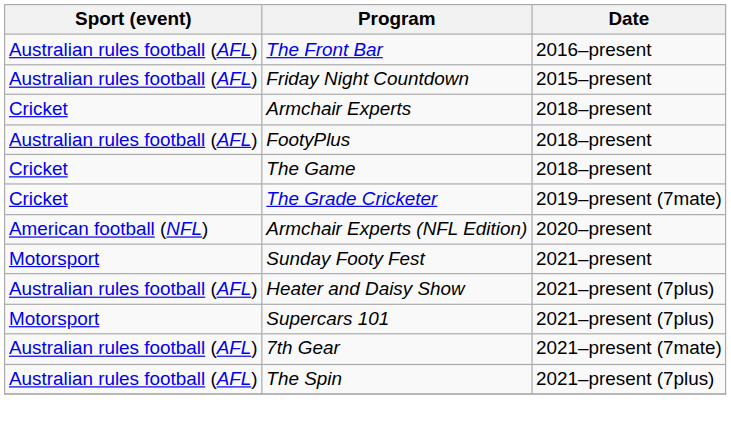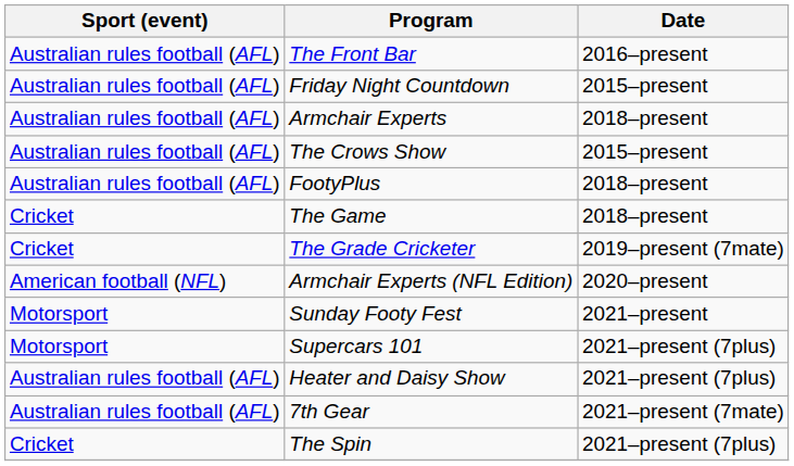 <table class="wikitable">
 <tr>
 <th>Sport (event)</th>
 <th>Program</th>
 <th>Date</th>
 </tr>
 <tr>
 <td><a href='#'>Australian rules football</a> (<em><a href='#'>AFL</a></em>)</td>
 <td><em><a href='#'>The Front Bar</a></em></td>
 <td>2016–present</td>
 </tr>
 <tr>
 <td><a href='#'>Australian rules football</a> (<em><a href='#'>AFL</a></em>)</td>
 <td><em>Friday Night Countdown</em></td>
 <td>2015–present</td>
 </tr>
 <tr>
-<td><a href='#'>Cricket</a></td>
+<td><a href='#'>Australian rules football</a> (<em><a href='#'>AFL</a></em>)</td>
 <td><em>Armchair Experts</em></td>
 <td>2018–present</td>
+</tr>
+<tr>
+<td><a href='#'>Australian rules football</a> (<em><a href='#'>AFL</a></em>)</td>
+<td><em>The Crows Show</em></td>
+<td>2015–present</td>
 </tr>
 <tr>
 <td><a href='#'>Australian rules football</a> (<em><a href='#'>AFL</a></em>)</td>
 <td><em>FootyPlus</em></td>
 <td>2018–present</td>
 </tr>
 <tr>
 <td><a href='#'>Cricket</a></td>
 <td><em>The Game</em></td>
 <td>2018–present</td>
 </tr>
 <tr>
 <td><a href='#'>Cricket</a></td>
 <td><em><a href='#'>The Grade Cricketer</a></em></td>
 <td>2019–present (7mate)</td>
 </tr>
 <tr>
 <td><a href='#'>American football</a> (<em><a href='#'>NFL</a></em>)</td>
 <td><em>Armchair Experts (NFL Edition)</em></td>
 <td>2020–present</td>
 </tr>
 <tr>
 <td><a href='#'>Motorsport</a></td>
 <td><em>Sunday Footy Fest</em></td>
 <td>2021–present</td>
 </tr>
 <tr>
-<td><a href='#'>Australian rules football</a> (<em><a href='#'>AFL</a></em>)</td>
-<td><em>Heater and Daisy Show</em></td>
+<td><a href='#'>Motorsport</a></td>
+<td><em>Supercars 101</em></td>
 <td>2021–present (7plus)</td>
 </tr>
 <tr>
-<td><a href='#'>Motorsport</a></td>
-<td><em>Supercars 101</em></td>
+<td><a href='#'>Australian rules football</a> (<em><a href='#'>AFL</a></em>)</td>
+<td><em>Heater and Daisy Show</em></td>
 <td>2021–present (7plus)</td>
 </tr>
 <tr>
 <td><a href='#'>Australian rules football</a> (<em><a href='#'>AFL</a></em>)</td>
 <td><em>7th Gear</em></td>
 <td>2021–present (7mate)</td>
 </tr>
 <tr>
-<td><a href='#'>Australian rules football</a> (<em><a href='#'>AFL</a></em>)</td>
+<td><a href='#'>Cricket</a></td>
 <td><em>The Spin</em></td>
 <td>2021–present (7plus)</td>
 </tr>
 <tr>
 </tr>
 </table>
